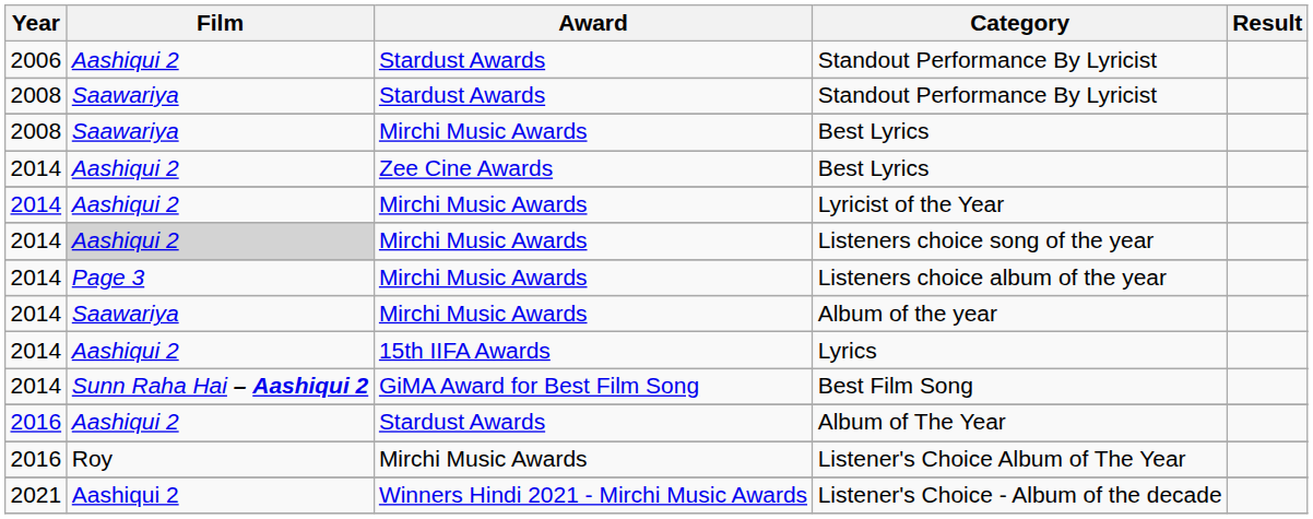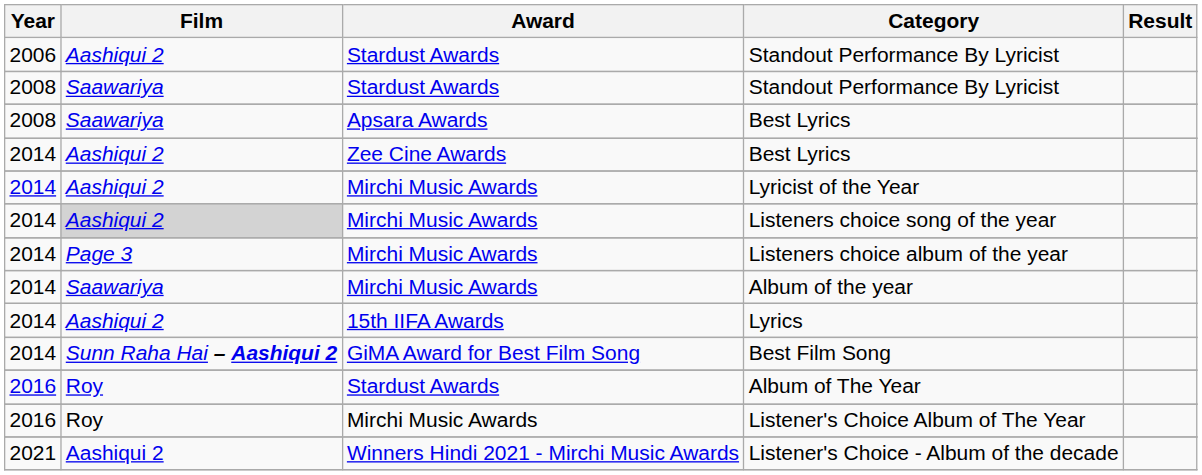 <table class="wikitable sortable">
 <tr>
 <th>Year</th>
 <th>Film</th>
 <th>Award</th>
 <th>Category</th>
 <th>Result</th>
 </tr>
 <tr>
 <td>2006</td>
 <td><em><a href='#'>Aashiqui 2</a></em></td>
 <td><a href='#'>Stardust Awards</a></td>
 <td>Standout Performance By Lyricist</td>
 <td></td>
 </tr>
 <tr>
 </tr>
 <tr>
 <td>2008</td>
 <td><em><a href='#'>Saawariya</a></em></td>
 <td><a href='#'>Stardust Awards</a></td>
 <td>Standout Performance By Lyricist</td>
 <td></td>
 </tr>
 <tr>
 </tr>
 <tr>
 <td>2008</td>
 <td><em><a href='#'>Saawariya</a></em></td>
-<td><a href='#'>Mirchi Music Awards</a></td>
+<td><a href='#'>Apsara Awards</a></td>
 <td>Best Lyrics</td>
 <td></td>
 </tr>
 <tr>
 </tr>
 <tr>
 <td>2014</td>
 <td><em><a href='#'>Aashiqui 2</a></em></td>
 <td><a href='#'>Zee Cine Awards</a></td>
 <td>Best Lyrics</td>
 <td></td>
 </tr>
 <tr>
 </tr>
 <tr>
 <td><a href='#'>2014</a></td>
 <td><em><a href='#'>Aashiqui 2</a></em></td>
 <td><a href='#'>Mirchi Music Awards</a></td>
 <td>Lyricist of the Year</td>
 <td></td>
 </tr>
 <tr>
 </tr>
 <tr>
 <td>2014</td>
 <td style="background: lightgrey;"><em><a href='#'>Aashiqui 2</a></em></td>
 <td><a href='#'>Mirchi Music Awards</a></td>
 <td>Listeners choice song of the year</td>
 <td></td>
 </tr>
 <tr>
 </tr>
 <tr>
 <td>2014</td>
 <td><em><a href='#'>Page 3</a></em></td>
 <td><a href='#'>Mirchi Music Awards</a></td>
 <td>Listeners choice album of the year</td>
 <td></td>
 </tr>
 <tr>
 </tr>
 <tr>
 <td>2014</td>
 <td><em><a href='#'>Saawariya</a></em></td>
 <td><a href='#'>Mirchi Music Awards</a></td>
 <td>Album of the year</td>
 <td></td>
 </tr>
 <tr>
 </tr>
 <tr>
 <td>2014</td>
 <td><em><a href='#'>Aashiqui 2</a></em></td>
 <td><a href='#'>15th IIFA Awards</a></td>
 <td>Lyrics</td>
 <td></td>
 </tr>
 <tr>
 </tr>
 <tr>
 <td>2014</td>
 <td><em><a href='#'>Sunn Raha Hai</a><strong> – <strong><em><a href='#'>Aashiqui 2</a></em></strong></td>
 <td><a href='#'>GiMA Award for Best Film Song</a></td>
 <td>Best Film Song</td>
 <td></td>
 </tr>
 <tr>
 </tr>
 <tr>
 <td><a href='#'>2016</a></td>
-<td><em><a href='#'>Aashiqui 2</a></em></td>
+<td></em><a href='#'>Roy</a><em></td>
 <td><a href='#'>Stardust Awards</a></td>
 <td>Album of The Year</td>
 <td></td>
 </tr>
 <tr>
 </tr>
 <tr>
 <td>2016</td>
 <td></em>Roy<em></td>
 <td>Mirchi Music Awards</td>
 <td>Listener's Choice Album of The Year</td>
 <td></td>
 </tr>
 <tr>
 </tr>
 <tr>
 <td>2021</td>
 <td></em><a href='#'>Aashiqui 2</a><em></td>
 <td><a href='#'>Winners Hindi 2021 - Mirchi Music Awards</a></td>
 <td>Listener's Choice - Album of the decade</td>
 <td></td>
 </tr>
 <tr>
 </tr>
 </table>
